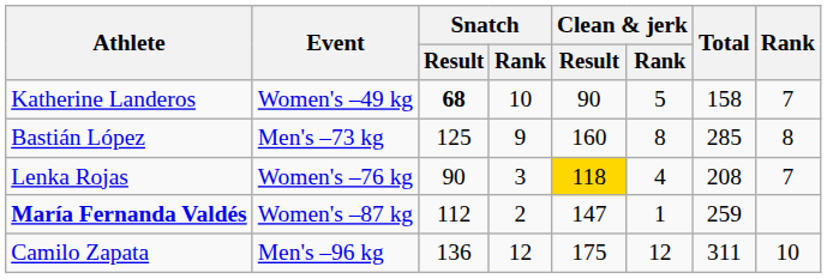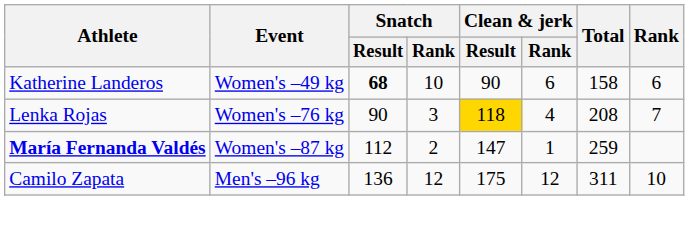 <table class="wikitable" style="font-size:90%">
 <tr>
 <th rowspan="2">Athlete</th>
 <th rowspan="2">Event</th>
 <th colspan="2">Snatch</th>
 <th colspan="2">Clean & jerk</th>
 <th rowspan="2">Total</th>
 <th rowspan="2">Rank</th>
 </tr>
 <tr style="font-size:95%">
 <th>Result</th>
 <th>Rank</th>
 <th>Result</th>
 <th>Rank</th>
 </tr>
 <tr align=center>
 <td align=left><a href='#'>Katherine Landeros</a></td>
 <td align=left><a href='#'>Women's –49 kg</a></td>
 <td><strong>68</strong></td>
 <td>10</td>
 <td>90</td>
-<td>5</td>
+<td>6</td>
 <td>158</td>
-<td>7</td>
-</tr>
-<tr align=center>
-<td align=left><a href='#'>Bastián López</a></td>
-<td align=left><a href='#'>Men's –73 kg</a></td>
-<td>125</td>
-<td>9</td>
-<td>160</td>
-<td>8</td>
-<td>285</td>
-<td>8</td>
+<td>6</td>
 </tr>
 <tr align=center>
 <td align=left><a href='#'>Lenka Rojas</a></td>
 <td align=left><a href='#'>Women's –76 kg</a></td>
 <td>90</td>
 <td>3</td>
 <td style="background: gold;">118</td>
 <td>4</td>
 <td>208</td>
 <td>7</td>
 </tr>
 <tr align=center>
 <td align=left><strong><a href='#'>María Fernanda Valdés</a></strong></td>
 <td align=left><a href='#'>Women's –87 kg</a></td>
 <td>112</td>
 <td>2</td>
 <td>147</td>
 <td>1</td>
 <td>259</td>
 <td></td>
 </tr>
 <tr align=center>
 <td align=left><a href='#'>Camilo Zapata</a></td>
 <td align=left><a href='#'>Men's –96 kg</a></td>
 <td>136</td>
 <td>12</td>
 <td>175</td>
 <td>12</td>
 <td>311</td>
 <td>10</td>
 </tr>
 </table>
